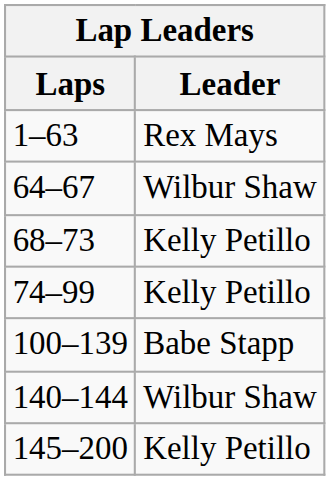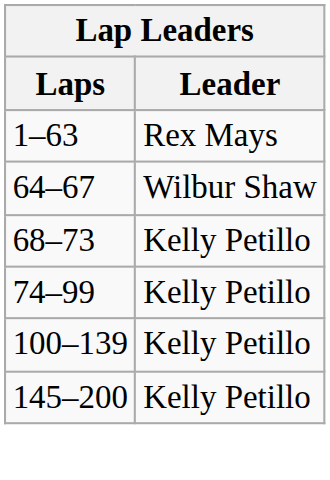 <table class="wikitable">
 <tr>
 <th colspan=2>Lap Leaders</th>
 </tr>
 <tr>
 <th>Laps</th>
 <th>Leader</th>
 </tr>
 <tr>
 <td>1–63</td>
 <td>Rex Mays</td>
 </tr>
 <tr>
 <td>64–67</td>
 <td>Wilbur Shaw</td>
 </tr>
 <tr>
 <td>68–73</td>
 <td>Kelly Petillo</td>
 </tr>
 <tr>
 <td>74–99</td>
 <td>Kelly Petillo</td>
 </tr>
 <tr>
 <td>100–139</td>
-<td>Babe Stapp</td>
-</tr>
-<tr>
-<td>140–144</td>
-<td>Wilbur Shaw</td>
+<td>Kelly Petillo</td>
 </tr>
 <tr>
 <td>145–200</td>
 <td>Kelly Petillo</td>
 </tr>
 </table>
